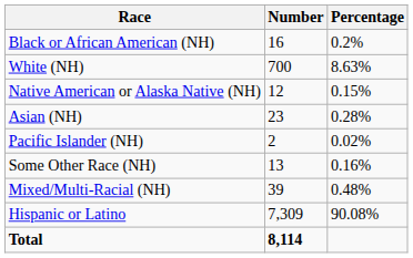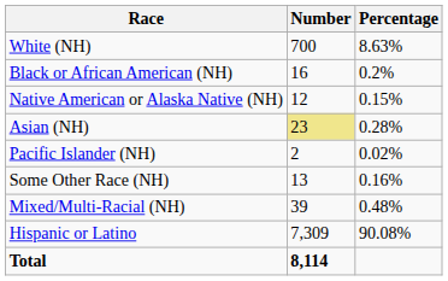 <table class="wikitable">
 <tr>
 <th>Race</th>
 <th>Number</th>
 <th>Percentage</th>
 </tr>
 <tr>
+<td><a href='#'>White</a> (NH)</td>
+<td>700</td>
+<td>8.63%</td>
+</tr>
+<tr>
 <td><a href='#'>Black or African American</a> (NH)</td>
 <td>16</td>
 <td>0.2%</td>
-</tr>
-<tr>
-<td><a href='#'>White</a> (NH)</td>
-<td>700</td>
-<td>8.63%</td>
 </tr>
 <tr>
 <td><a href='#'>Native American</a> or <a href='#'>Alaska Native</a> (NH)</td>
 <td>12</td>
 <td>0.15%</td>
 </tr>
 <tr>
 <td><a href='#'>Asian</a> (NH)</td>
-<td>23</td>
+<td style="background: khaki;">23</td>
 <td>0.28%</td>
 </tr>
 <tr>
 <td><a href='#'>Pacific Islander</a> (NH)</td>
 <td>2</td>
 <td>0.02%</td>
 </tr>
 <tr>
 <td>Some Other Race (NH)</td>
 <td>13</td>
 <td>0.16%</td>
 </tr>
 <tr>
 <td><a href='#'>Mixed/Multi-Racial</a> (NH)</td>
 <td>39</td>
 <td>0.48%</td>
 </tr>
 <tr>
 <td><a href='#'>Hispanic or Latino</a></td>
 <td>7,309</td>
 <td>90.08%</td>
 </tr>
 <tr>
 <td><strong>Total</strong></td>
 <td><strong>8,114</strong></td>
 <td></td>
 </tr>
 </table>
